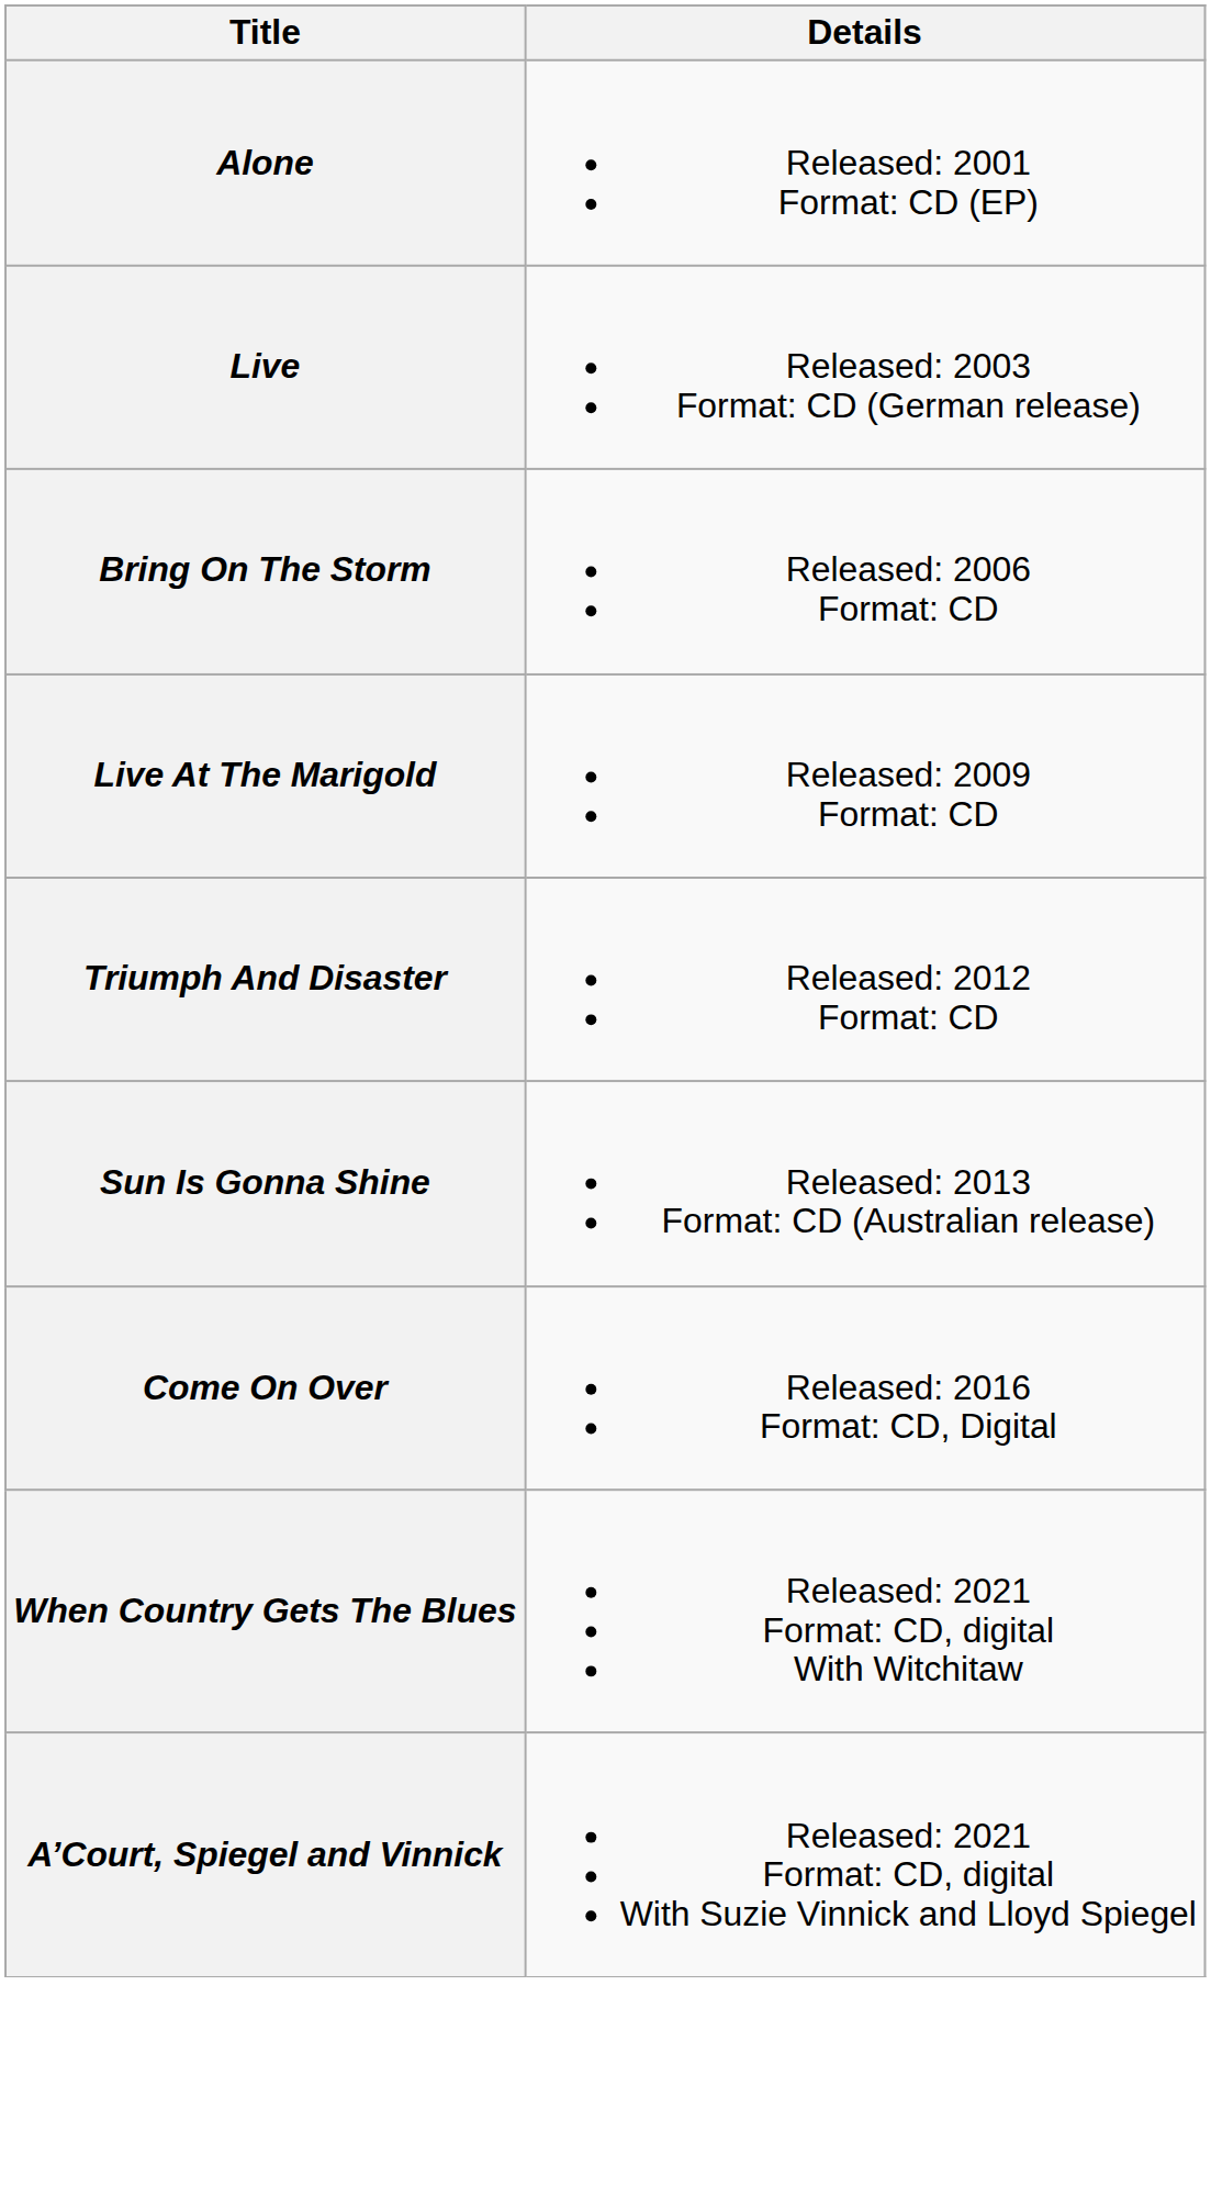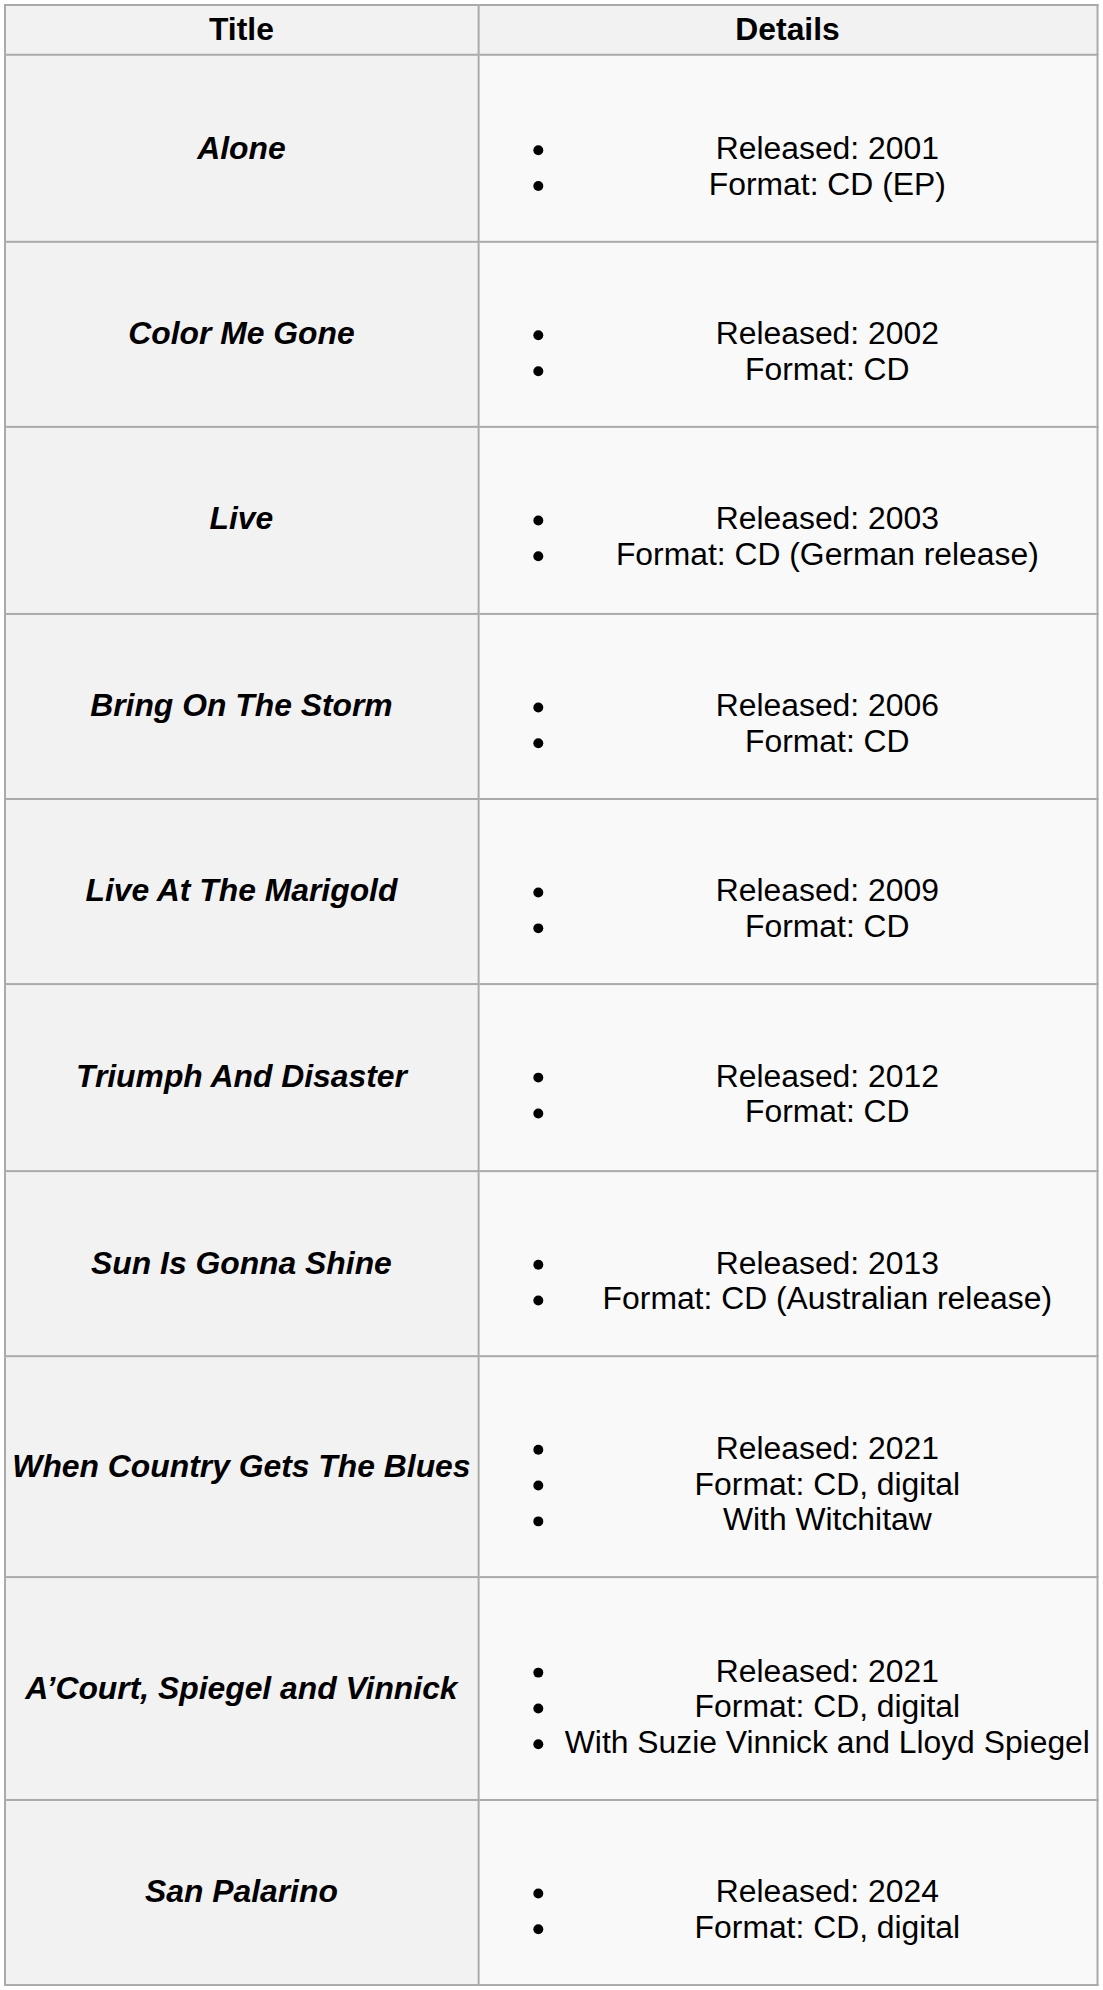 <table class="wikitable plainrowheaders" style="text-align:center;" border="1">
 <tr>
 <th>Title</th>
 <th>Details</th>
 </tr>
 <tr>
 <th scope="row"><em>Alone</em></th>
 <td><br><ul><li>Released: 2001</li><li>Format: CD (EP)</li></ul></td>
+</tr>
+<tr>
+<th scope="row"><em>Color Me Gone</em></th>
+<td><br><ul><li>Released: 2002</li><li>Format: CD</li></ul></td>
 </tr>
 <tr>
 <th scope="row"><em>Live</em></th>
 <td><br><ul><li>Released: 2003</li><li>Format: CD (German release)</li></ul></td>
 </tr>
 <tr>
 <th scope="row"><em>Bring On The Storm</em></th>
 <td><br><ul><li>Released: 2006</li><li>Format: CD</li></ul></td>
 </tr>
 <tr>
 <th scope="row"><em>Live At The Marigold</em></th>
 <td><br><ul><li>Released: 2009</li><li>Format: CD</li></ul></td>
 </tr>
 <tr>
 <th scope="row"><em>Triumph And Disaster</em></th>
 <td><br><ul><li>Released: 2012</li><li>Format: CD</li></ul></td>
 </tr>
 <tr>
 <th scope="row"><em>Sun Is Gonna Shine</em></th>
 <td><br><ul><li>Released: 2013</li><li>Format: CD (Australian release)</li></ul></td>
 </tr>
 <tr>
-<th scope="row"><em>Come On Over</em></th>
-<td><br><ul><li>Released: 2016</li><li>Format: CD, Digital</li></ul></td>
-</tr>
-<tr>
 <th scope="row"><em>When Country Gets The Blues</em></th>
 <td><br><ul><li>Released: 2021</li><li>Format: CD, digital</li><li>With Witchitaw</li></ul></td>
 </tr>
 <tr>
 <th scope="row"><em>A’Court, Spiegel and Vinnick</em></th>
 <td><br><ul><li>Released: 2021</li><li>Format: CD, digital</li><li>With Suzie Vinnick and Lloyd Spiegel</li></ul></td>
 </tr>
+<tr>
+<th scope="row"><em>San Palarino</em></th>
+<td><br><ul><li>Released: 2024</li><li>Format: CD, digital</li></ul></td>
+</tr>
 </table>
